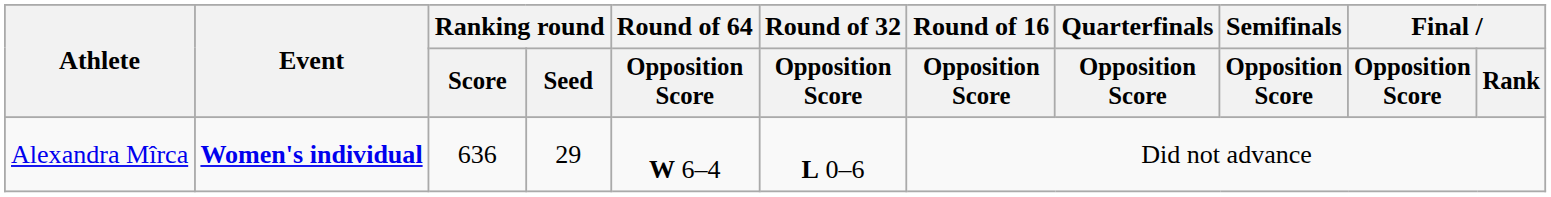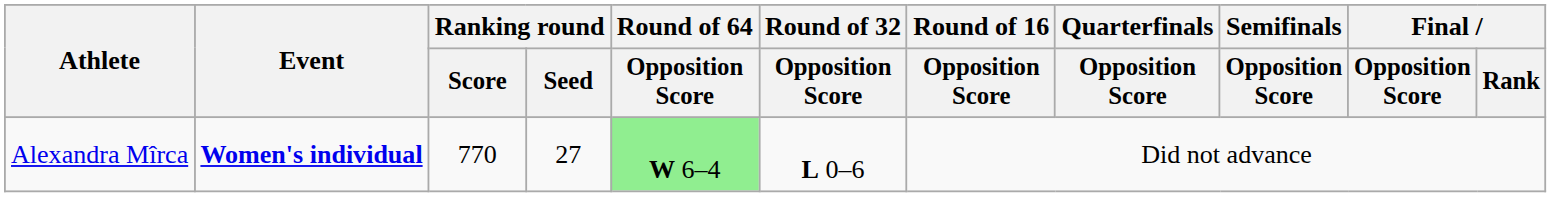 <table class="wikitable" style="font-size:90%">
 <tr>
 <th rowspan=2>Athlete</th>
 <th rowspan=2>Event</th>
 <th colspan="2">Ranking round</th>
 <th>Round of 64</th>
 <th>Round of 32</th>
 <th>Round of 16</th>
 <th>Quarterfinals</th>
 <th>Semifinals</th>
 <th colspan="2">Final / </th>
 </tr>
 <tr style="font-size:95%">
 <th>Score</th>
 <th>Seed</th>
 <th>Opposition<br>Score</th>
 <th>Opposition<br>Score</th>
 <th>Opposition<br>Score</th>
 <th>Opposition<br>Score</th>
 <th>Opposition<br>Score</th>
 <th>Opposition<br>Score</th>
 <th>Rank</th>
 </tr>
 <tr align=center>
 <td align=left><a href='#'>Alexandra Mîrca</a></td>
 <td align=left><strong><a href='#'>Women's individual</a></strong></td>
-<td>636</td>
-<td>29</td>
-<td><br><strong>W</strong> 6–4</td>
+<td>770</td>
+<td>27</td>
+<td style="background: lightgreen;"><br><strong>W</strong> 6–4</td>
 <td><br><strong>L</strong> 0–6</td>
 <td colspan=5>Did not advance</td>
 </tr>
 </table>
